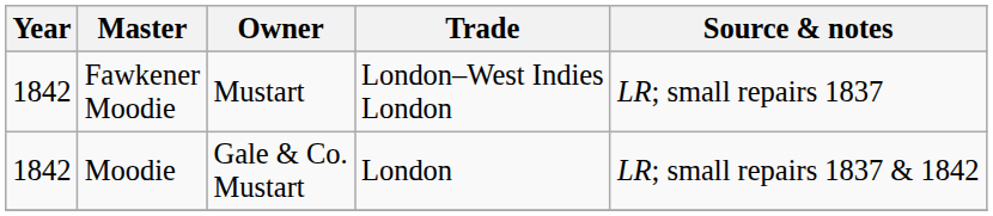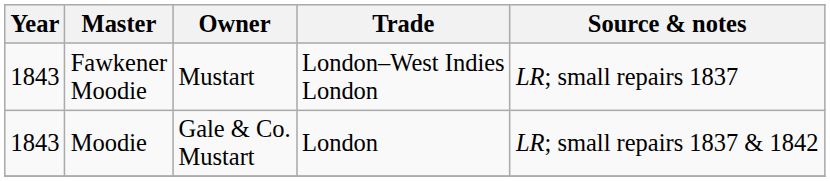 <table class=" wikitable">
 <tr>
 <th>Year</th>
 <th>Master</th>
 <th>Owner</th>
 <th>Trade</th>
 <th>Source & notes</th>
 </tr>
 <tr>
-<td>1842</td>
+<td>1843</td>
 <td>Fawkener<br>Moodie</td>
 <td>Mustart</td>
 <td>London–West Indies<br>London</td>
 <td><em>LR</em>; small repairs 1837</td>
 </tr>
 <tr>
-<td>1842</td>
+<td>1843</td>
 <td>Moodie</td>
 <td>Gale & Co.<br>Mustart</td>
 <td>London</td>
 <td><em>LR</em>; small repairs 1837 & 1842</td>
 </tr>
 <tr>
 </tr>
 </table>
